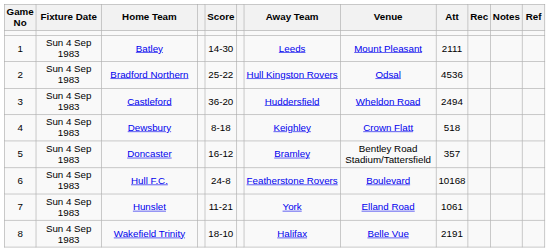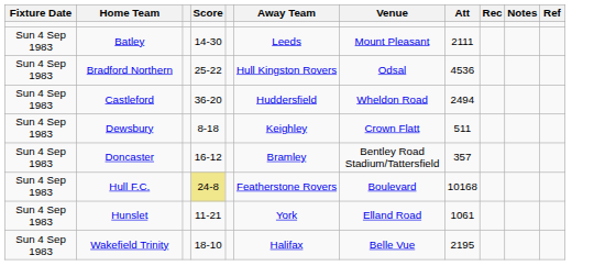 <table class="wikitable" style="text-align:center;">
 <tr>
-<th width=20 abbr="No">Game No</th>
 <th width=100 abbr="Date">Fixture Date</th>
 <th width=150 abbr="Home Team">Home Team</th>
 <th width=5 abbr="space"></th>
 <th width=20 abbr="Score">Score</th>
 <th width=5 abbr="space"></th>
 <th width=150 abbr="Away Team">Away Team</th>
 <th width=150 abbr="Venue">Venue</th>
 <th width=30 abbr="Att">Att</th>
 <th width=30 abbr="Rec">Rec</th>
 <th width=20 abbr="Notes">Notes</th>
 <th width=30 abbr="Ref">Ref</th>
 </tr>
 <tr>
 <td></td>
 <td></td>
 <td></td>
 <td></td>
 <td></td>
 <td></td>
 <td></td>
 <td></td>
 <td></td>
 <td></td>
 <td></td>
-<td></td>
 </tr>
 <tr>
-<td>1</td>
 <td>Sun 4 Sep 1983</td>
 <td><a href='#'>Batley</a></td>
 <td></td>
 <td>14-30</td>
 <td></td>
 <td><a href='#'>Leeds</a></td>
 <td><a href='#'>Mount Pleasant</a></td>
 <td>2111</td>
 <td></td>
 <td></td>
 <td></td>
 </tr>
 <tr>
-<td>2</td>
 <td>Sun 4 Sep 1983</td>
 <td><a href='#'>Bradford Northern</a></td>
 <td></td>
 <td>25-22</td>
 <td></td>
 <td><a href='#'>Hull Kingston Rovers</a></td>
 <td><a href='#'>Odsal</a></td>
 <td>4536</td>
 <td></td>
 <td></td>
 <td></td>
 </tr>
 <tr>
-<td>3</td>
 <td>Sun 4 Sep 1983</td>
 <td><a href='#'>Castleford</a></td>
 <td></td>
 <td>36-20</td>
 <td></td>
 <td><a href='#'>Huddersfield</a></td>
 <td><a href='#'>Wheldon Road</a></td>
 <td>2494</td>
 <td></td>
 <td></td>
 <td></td>
 </tr>
 <tr>
-<td>4</td>
 <td>Sun 4 Sep 1983</td>
 <td><a href='#'>Dewsbury</a></td>
 <td></td>
 <td>8-18</td>
 <td></td>
 <td><a href='#'>Keighley</a></td>
 <td><a href='#'>Crown Flatt</a></td>
-<td>518</td>
+<td>511</td>
 <td></td>
 <td></td>
 <td></td>
 </tr>
 <tr>
-<td>5</td>
 <td>Sun 4 Sep 1983</td>
 <td><a href='#'>Doncaster</a></td>
 <td></td>
 <td>16-12</td>
 <td></td>
 <td><a href='#'>Bramley</a></td>
 <td>Bentley Road Stadium/Tattersfield</td>
 <td>357</td>
 <td></td>
 <td></td>
 <td></td>
 </tr>
 <tr>
-<td>6</td>
 <td>Sun 4 Sep 1983</td>
 <td><a href='#'>Hull F.C.</a></td>
 <td></td>
-<td>24-8</td>
+<td style="background: khaki;">24-8</td>
 <td></td>
 <td><a href='#'>Featherstone Rovers</a></td>
 <td><a href='#'>Boulevard</a></td>
 <td>10168</td>
 <td></td>
 <td></td>
 <td></td>
 </tr>
 <tr>
-<td>7</td>
 <td>Sun 4 Sep 1983</td>
 <td><a href='#'>Hunslet</a></td>
 <td></td>
 <td>11-21</td>
 <td></td>
 <td><a href='#'>York</a></td>
 <td><a href='#'>Elland Road</a></td>
 <td>1061</td>
 <td></td>
 <td></td>
 <td></td>
 </tr>
 <tr>
-<td>8</td>
 <td>Sun 4 Sep 1983</td>
 <td><a href='#'>Wakefield Trinity</a></td>
 <td></td>
 <td>18-10</td>
 <td></td>
 <td><a href='#'>Halifax</a></td>
 <td><a href='#'>Belle Vue</a></td>
-<td>2191</td>
+<td>2195</td>
 <td></td>
 <td></td>
 <td></td>
 </tr>
 </table>
